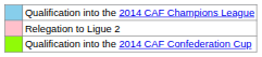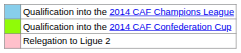 <table bgcolor="#f7f8ff" cellpadding="3" cellspacing="0" border="1" style="font-size: 95%; border: gray solid 1px; border-collapse: collapse;text-align:center;">
 <tr>
 <td style="background: #87ceeb;" width="20"></td>
 <td bgcolor="#ffffff" align="left">Qualification into the <a href='#'>2014 CAF Champions League</a></td>
 </tr>
 <tr>
+<td style="background: #90fb08;" width="20"></td>
+<td bgcolor="#ffffff" align="left">Qualification into the <a href='#'>2014 CAF Confederation Cup</a></td>
+</tr>
+<tr>
 <td style="background: #ffc0cb;" width="20"></td>
 <td bgcolor="#ffffff" align="left">Relegation to Ligue 2</td>
 </tr>
-<tr>
-<td style="background: #90fb08;" width="20"></td>
-<td bgcolor="#ffffff" align="left">Qualification into the <a href='#'>2014 CAF Confederation Cup</a></td>
-</tr>
 </table>
